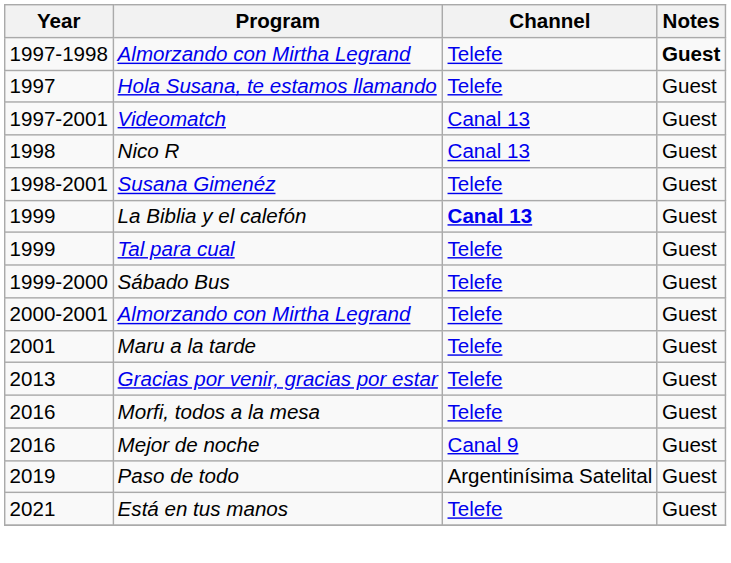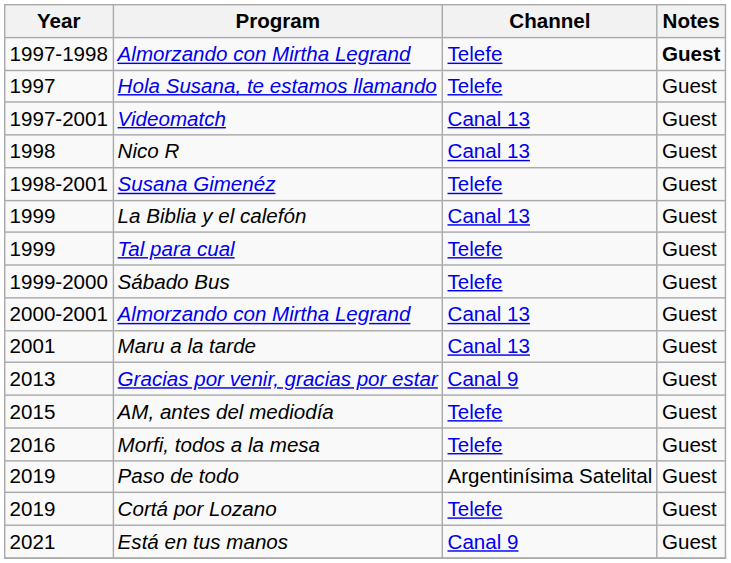 <table class="wikitable" style="font-size: 90%;">
 <tr>
 <th>Year</th>
 <th>Program</th>
 <th>Channel</th>
 <th>Notes</th>
 </tr>
 <tr>
 <td>1997-1998</td>
 <td><em><a href='#'>Almorzando con Mirtha Legrand</a></em></td>
 <td><a href='#'>Telefe</a></td>
 <td><strong>Guest</strong></td>
 </tr>
 <tr>
 <td>1997</td>
 <td><em><a href='#'>Hola Susana, te estamos llamando</a></em></td>
 <td><a href='#'>Telefe</a></td>
 <td>Guest</td>
 </tr>
 <tr>
 <td>1997-2001</td>
 <td><em><a href='#'>Videomatch</a></em></td>
 <td><a href='#'>Canal 13</a></td>
 <td>Guest</td>
 </tr>
 <tr>
 <td>1998</td>
 <td><em>Nico R</em></td>
 <td><a href='#'>Canal 13</a></td>
 <td>Guest</td>
 </tr>
 <tr>
 <td>1998-2001</td>
 <td><em><a href='#'>Susana Gimenéz</a></em></td>
 <td><a href='#'>Telefe</a></td>
 <td>Guest</td>
 </tr>
 <tr>
 <td>1999</td>
 <td><em>La Biblia y el calefón</em></td>
-<td><strong><a href='#'>Canal 13</a></strong></td>
+<td><a href='#'>Canal 13</a></td>
 <td>Guest</td>
 </tr>
 <tr>
 <td>1999</td>
 <td><em><a href='#'>Tal para cual</a></em></td>
 <td><a href='#'>Telefe</a></td>
 <td>Guest</td>
 </tr>
 <tr>
 <td>1999-2000</td>
 <td><em>Sábado Bus</em></td>
 <td><a href='#'>Telefe</a></td>
 <td>Guest</td>
 </tr>
 <tr>
 <td>2000-2001</td>
 <td><em><a href='#'>Almorzando con Mirtha Legrand</a></em></td>
-<td><a href='#'>Telefe</a></td>
+<td><a href='#'>Canal 13</a></td>
 <td>Guest</td>
 </tr>
 <tr>
 <td>2001</td>
 <td><em>Maru a la tarde</em></td>
-<td><a href='#'>Telefe</a></td>
+<td><a href='#'>Canal 13</a></td>
 <td>Guest</td>
 </tr>
 <tr>
 <td>2013</td>
 <td><em><a href='#'>Gracias por venir, gracias por estar</a></em></td>
+<td><a href='#'>Canal 9</a></td>
+<td>Guest</td>
+</tr>
+<tr>
+<td>2015</td>
+<td><em>AM, antes del mediodía</em></td>
 <td><a href='#'>Telefe</a></td>
 <td>Guest</td>
 </tr>
 <tr>
 <td>2016</td>
 <td><em>Morfi, todos a la mesa</em></td>
 <td><a href='#'>Telefe</a></td>
 <td>Guest</td>
 </tr>
 <tr>
-<td>2016</td>
-<td><em>Mejor de noche</em></td>
-<td><a href='#'>Canal 9</a></td>
-<td>Guest</td>
-</tr>
-<tr>
 <td>2019</td>
 <td><em>Paso de todo</em></td>
 <td>Argentinísima Satelital</td>
 <td>Guest</td>
 </tr>
 <tr>
+<td>2019</td>
+<td><em>Cortá por Lozano</em></td>
+<td><a href='#'>Telefe</a></td>
+<td>Guest</td>
+</tr>
+<tr>
 <td>2021</td>
 <td><em>Está en tus manos</em></td>
-<td><a href='#'>Telefe</a></td>
+<td><a href='#'>Canal 9</a></td>
 <td>Guest</td>
 </tr>
 <tr>
 </tr>
 </table>
